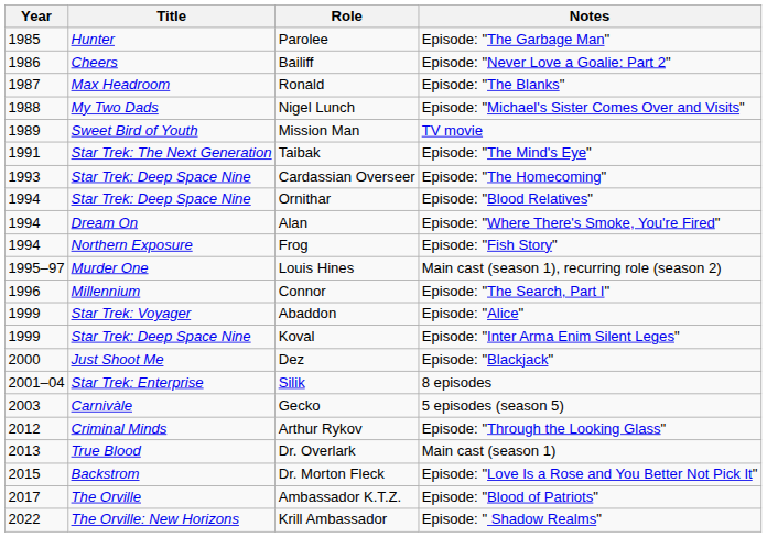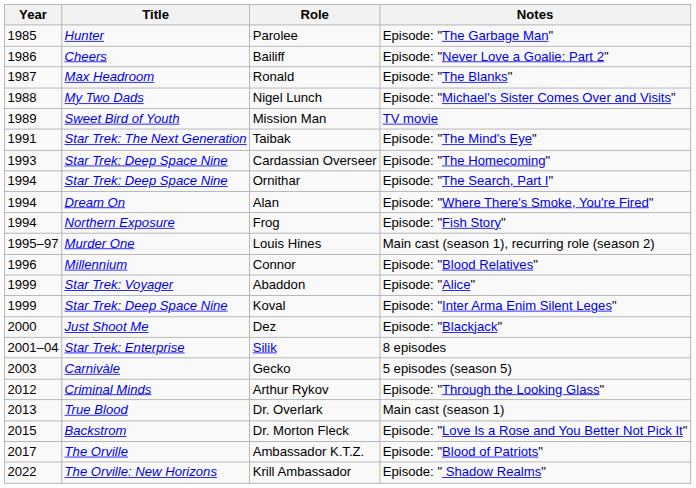 <table class="wikitable sortable">
 <tr>
 <th>Year</th>
 <th>Title</th>
 <th>Role</th>
 <th class="unsortable">Notes</th>
 </tr>
 <tr>
 <td>1985</td>
 <td><em><a href='#'>Hunter</a></em></td>
 <td>Parolee</td>
 <td>Episode: "<a href='#'>The Garbage Man</a>"</td>
 </tr>
 <tr>
 <td>1986</td>
 <td><em><a href='#'>Cheers</a></em></td>
 <td>Bailiff</td>
 <td>Episode: "<a href='#'>Never Love a Goalie: Part 2</a>"</td>
 </tr>
 <tr>
 <td>1987</td>
 <td><em><a href='#'>Max Headroom</a></em></td>
 <td>Ronald</td>
 <td>Episode: "<a href='#'>The Blanks</a>"</td>
 </tr>
 <tr>
 <td>1988</td>
 <td><em><a href='#'>My Two Dads</a></em></td>
 <td>Nigel Lunch</td>
 <td>Episode: "<a href='#'>Michael's Sister Comes Over and Visits</a>"</td>
 </tr>
 <tr>
 <td>1989</td>
 <td><em><a href='#'>Sweet Bird of Youth</a></em></td>
 <td>Mission Man</td>
 <td><a href='#'>TV movie</a></td>
 </tr>
 <tr>
 <td>1991</td>
 <td><em><a href='#'>Star Trek: The Next Generation</a></em></td>
 <td>Taibak</td>
 <td>Episode: "<a href='#'>The Mind's Eye</a>"</td>
 </tr>
 <tr>
 <td>1993</td>
 <td><em><a href='#'>Star Trek: Deep Space Nine</a></em></td>
 <td>Cardassian Overseer</td>
 <td>Episode: "<a href='#'>The Homecoming</a>"</td>
 </tr>
 <tr>
 <td>1994</td>
 <td><em><a href='#'>Star Trek: Deep Space Nine</a></em></td>
 <td>Ornithar</td>
-<td>Episode: "<a href='#'>Blood Relatives</a>"</td>
+<td>Episode: "<a href='#'>The Search, Part I</a>"</td>
 </tr>
 <tr>
 <td>1994</td>
 <td><em><a href='#'>Dream On</a></em></td>
 <td>Alan</td>
 <td>Episode: "<a href='#'>Where There's Smoke, You're Fired</a>"</td>
 </tr>
 <tr>
 <td>1994</td>
 <td><em><a href='#'>Northern Exposure</a></em></td>
 <td>Frog</td>
 <td>Episode: "<a href='#'>Fish Story</a>"</td>
 </tr>
 <tr>
 <td>1995–97</td>
 <td><em><a href='#'>Murder One</a></em></td>
 <td>Louis Hines</td>
 <td>Main cast (season 1), recurring role (season 2)</td>
 </tr>
 <tr>
 <td>1996</td>
 <td><em><a href='#'>Millennium</a></em></td>
 <td>Connor</td>
-<td>Episode: "<a href='#'>The Search, Part I</a>"</td>
+<td>Episode: "<a href='#'>Blood Relatives</a>"</td>
 </tr>
 <tr>
 <td>1999</td>
 <td><em><a href='#'>Star Trek: Voyager</a></em></td>
 <td>Abaddon</td>
 <td>Episode: "<a href='#'>Alice</a>"</td>
 </tr>
 <tr>
 <td>1999</td>
 <td><em><a href='#'>Star Trek: Deep Space Nine</a></em></td>
 <td>Koval</td>
 <td>Episode: "<a href='#'>Inter Arma Enim Silent Leges</a>"</td>
 </tr>
 <tr>
 <td>2000</td>
 <td><em><a href='#'>Just Shoot Me</a></em></td>
 <td>Dez</td>
 <td>Episode: "<a href='#'>Blackjack</a>"</td>
 </tr>
 <tr>
 <td>2001–04</td>
 <td><em><a href='#'>Star Trek: Enterprise</a></em></td>
 <td><a href='#'>Silik</a></td>
 <td>8 episodes</td>
 </tr>
 <tr>
 <td>2003</td>
 <td><em><a href='#'>Carnivàle</a></em></td>
 <td>Gecko</td>
 <td>5 episodes (season 5)</td>
 </tr>
 <tr>
 <td>2012</td>
 <td><em><a href='#'>Criminal Minds</a></em></td>
 <td>Arthur Rykov</td>
 <td>Episode: "<a href='#'>Through the Looking Glass</a>"</td>
 </tr>
 <tr>
 <td>2013</td>
 <td><em><a href='#'>True Blood</a></em></td>
 <td>Dr. Overlark</td>
 <td>Main cast (season 1)</td>
 </tr>
 <tr>
 <td>2015</td>
 <td><em><a href='#'>Backstrom</a></em></td>
 <td>Dr. Morton Fleck</td>
 <td>Episode: "<a href='#'>Love Is a Rose and You Better Not Pick It</a>"</td>
 </tr>
 <tr>
 <td>2017</td>
 <td><em><a href='#'>The Orville</a></em></td>
 <td>Ambassador K.T.Z.</td>
 <td>Episode: "<a href='#'>Blood of Patriots</a>"</td>
 </tr>
 <tr>
 <td>2022</td>
 <td><em><a href='#'>The Orville: New Horizons</a></em></td>
 <td>Krill Ambassador</td>
 <td>Episode: "<a href='#'> Shadow Realms</a>"</td>
 </tr>
 </table>
